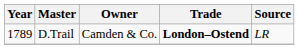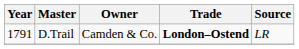 <table class=" wikitable">
 <tr>
 <th>Year</th>
 <th>Master</th>
 <th>Owner</th>
 <th>Trade</th>
 <th>Source</th>
 </tr>
 <tr>
-<td>1789</td>
+<td>1791</td>
 <td>D.Trail</td>
 <td>Camden & Co.</td>
 <td><strong>London–Ostend</strong></td>
 <td><em>LR</em></td>
 </tr>
 <tr>
 </tr>
 </table>
